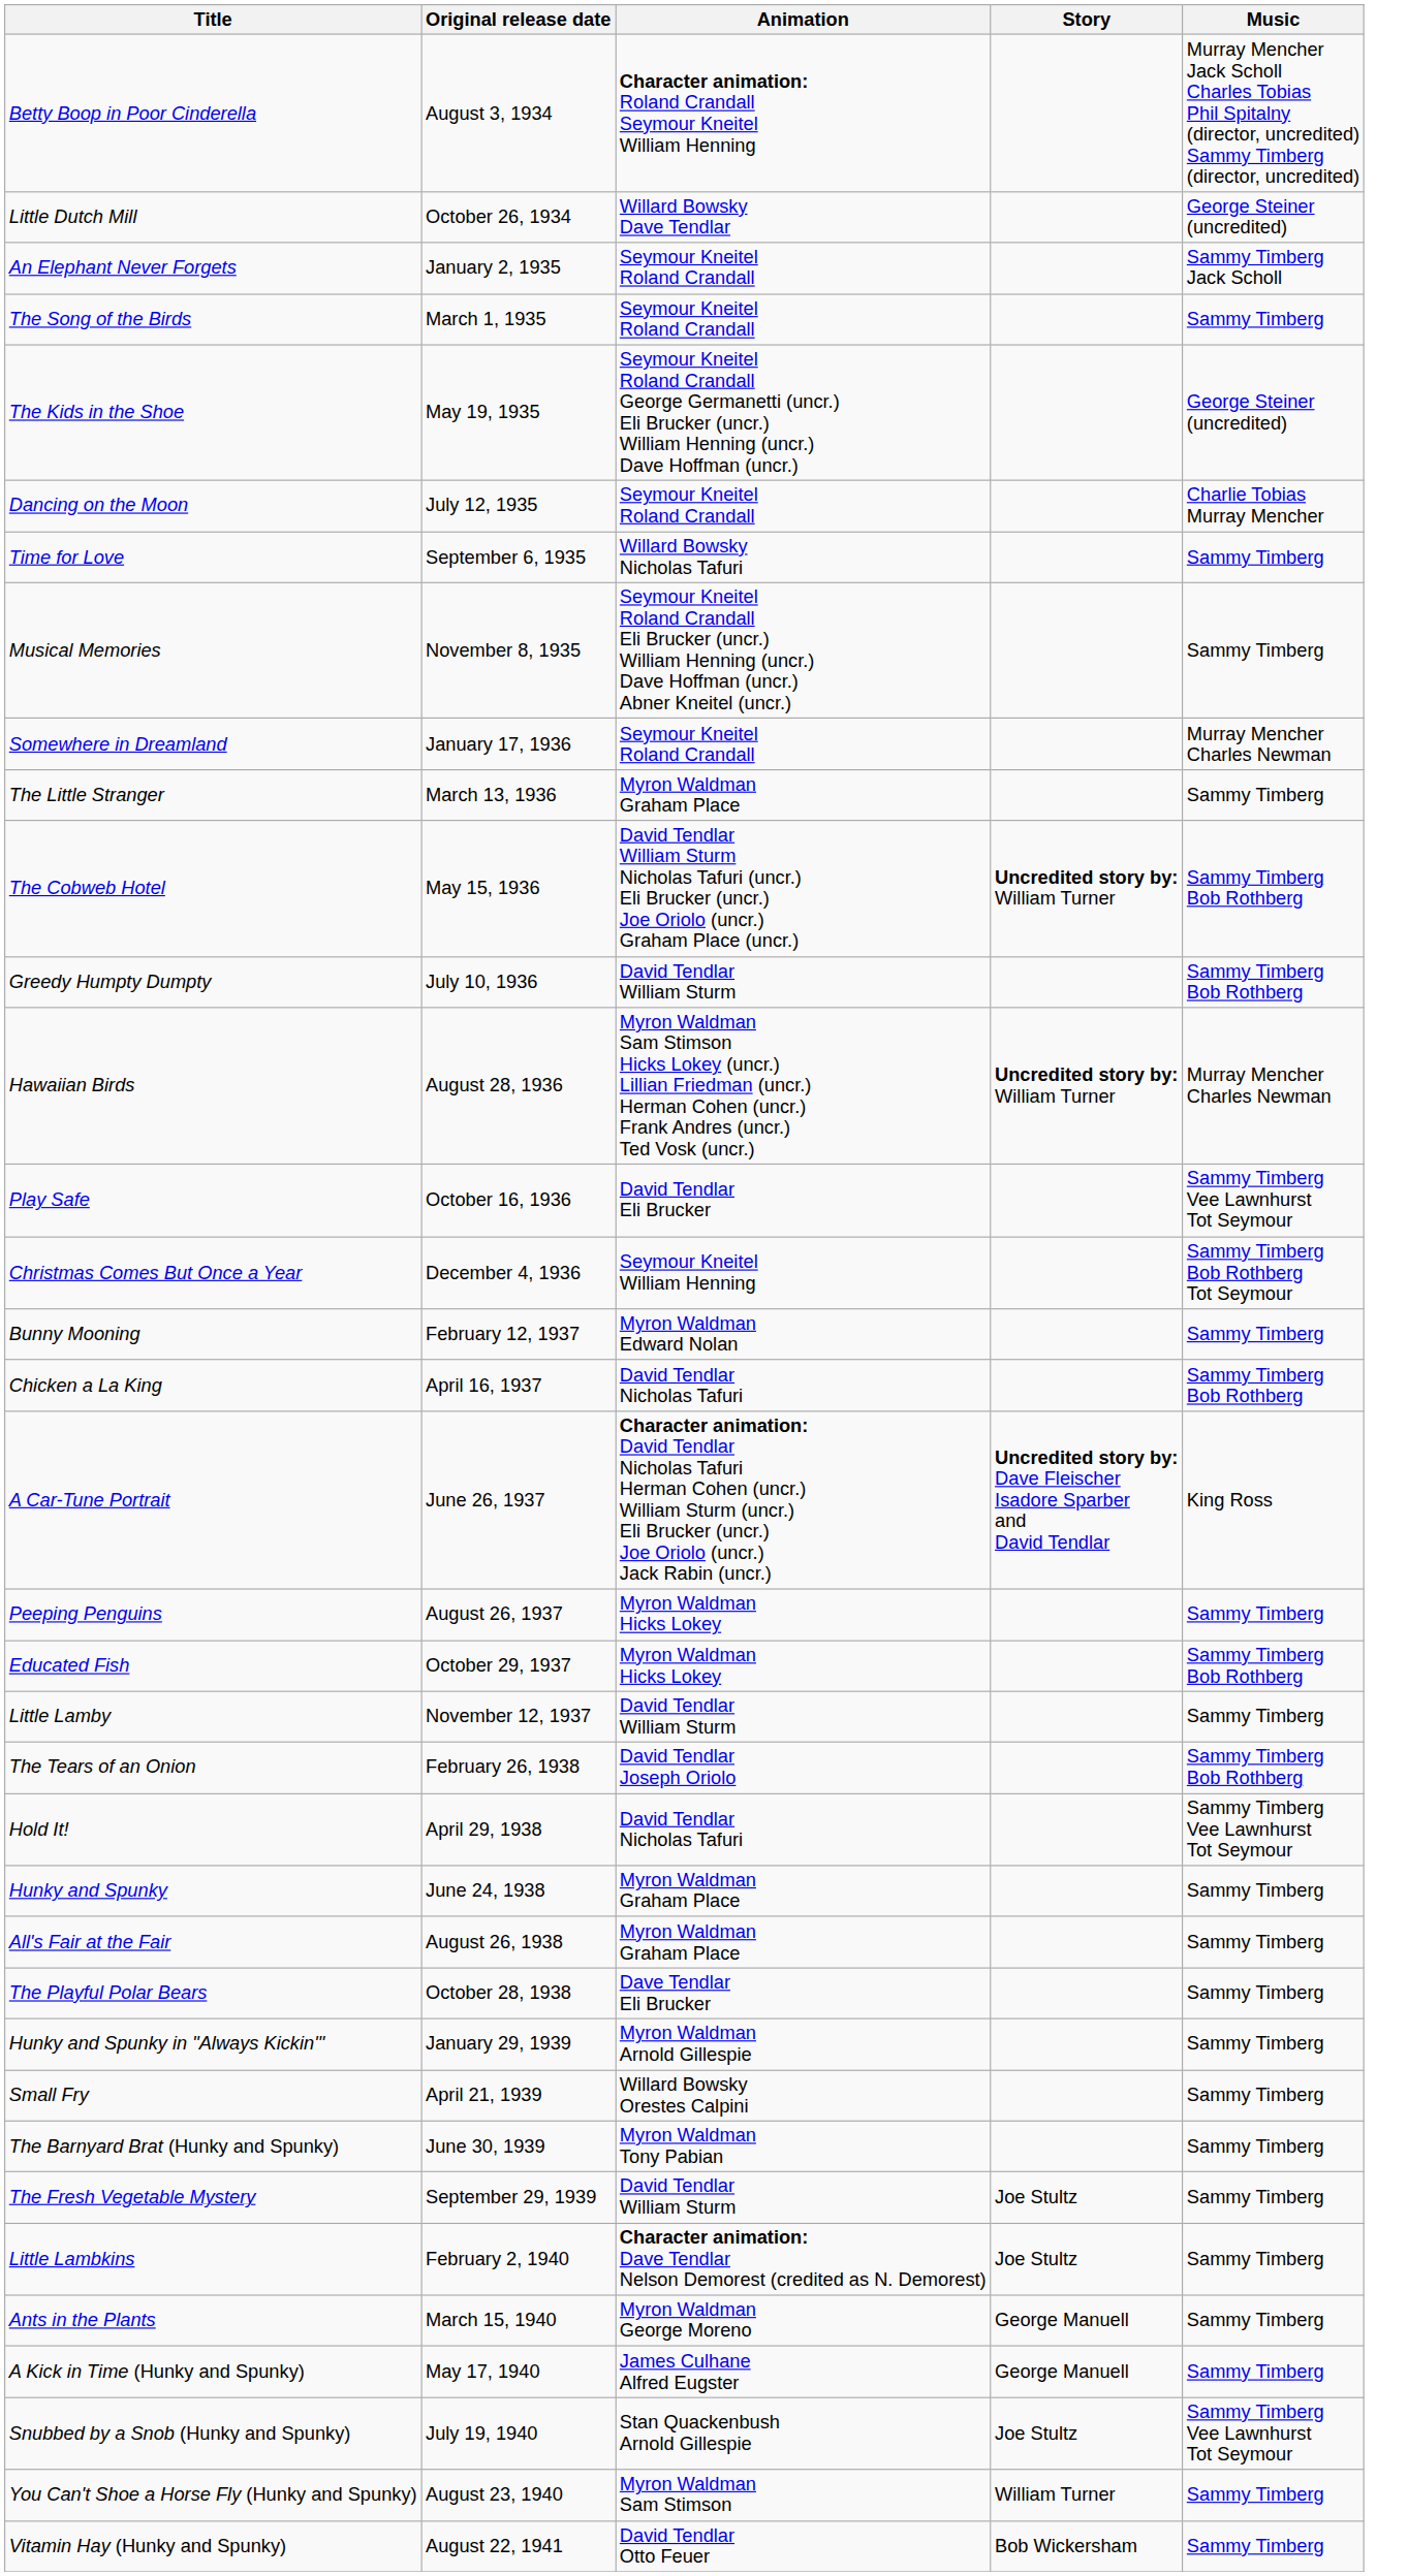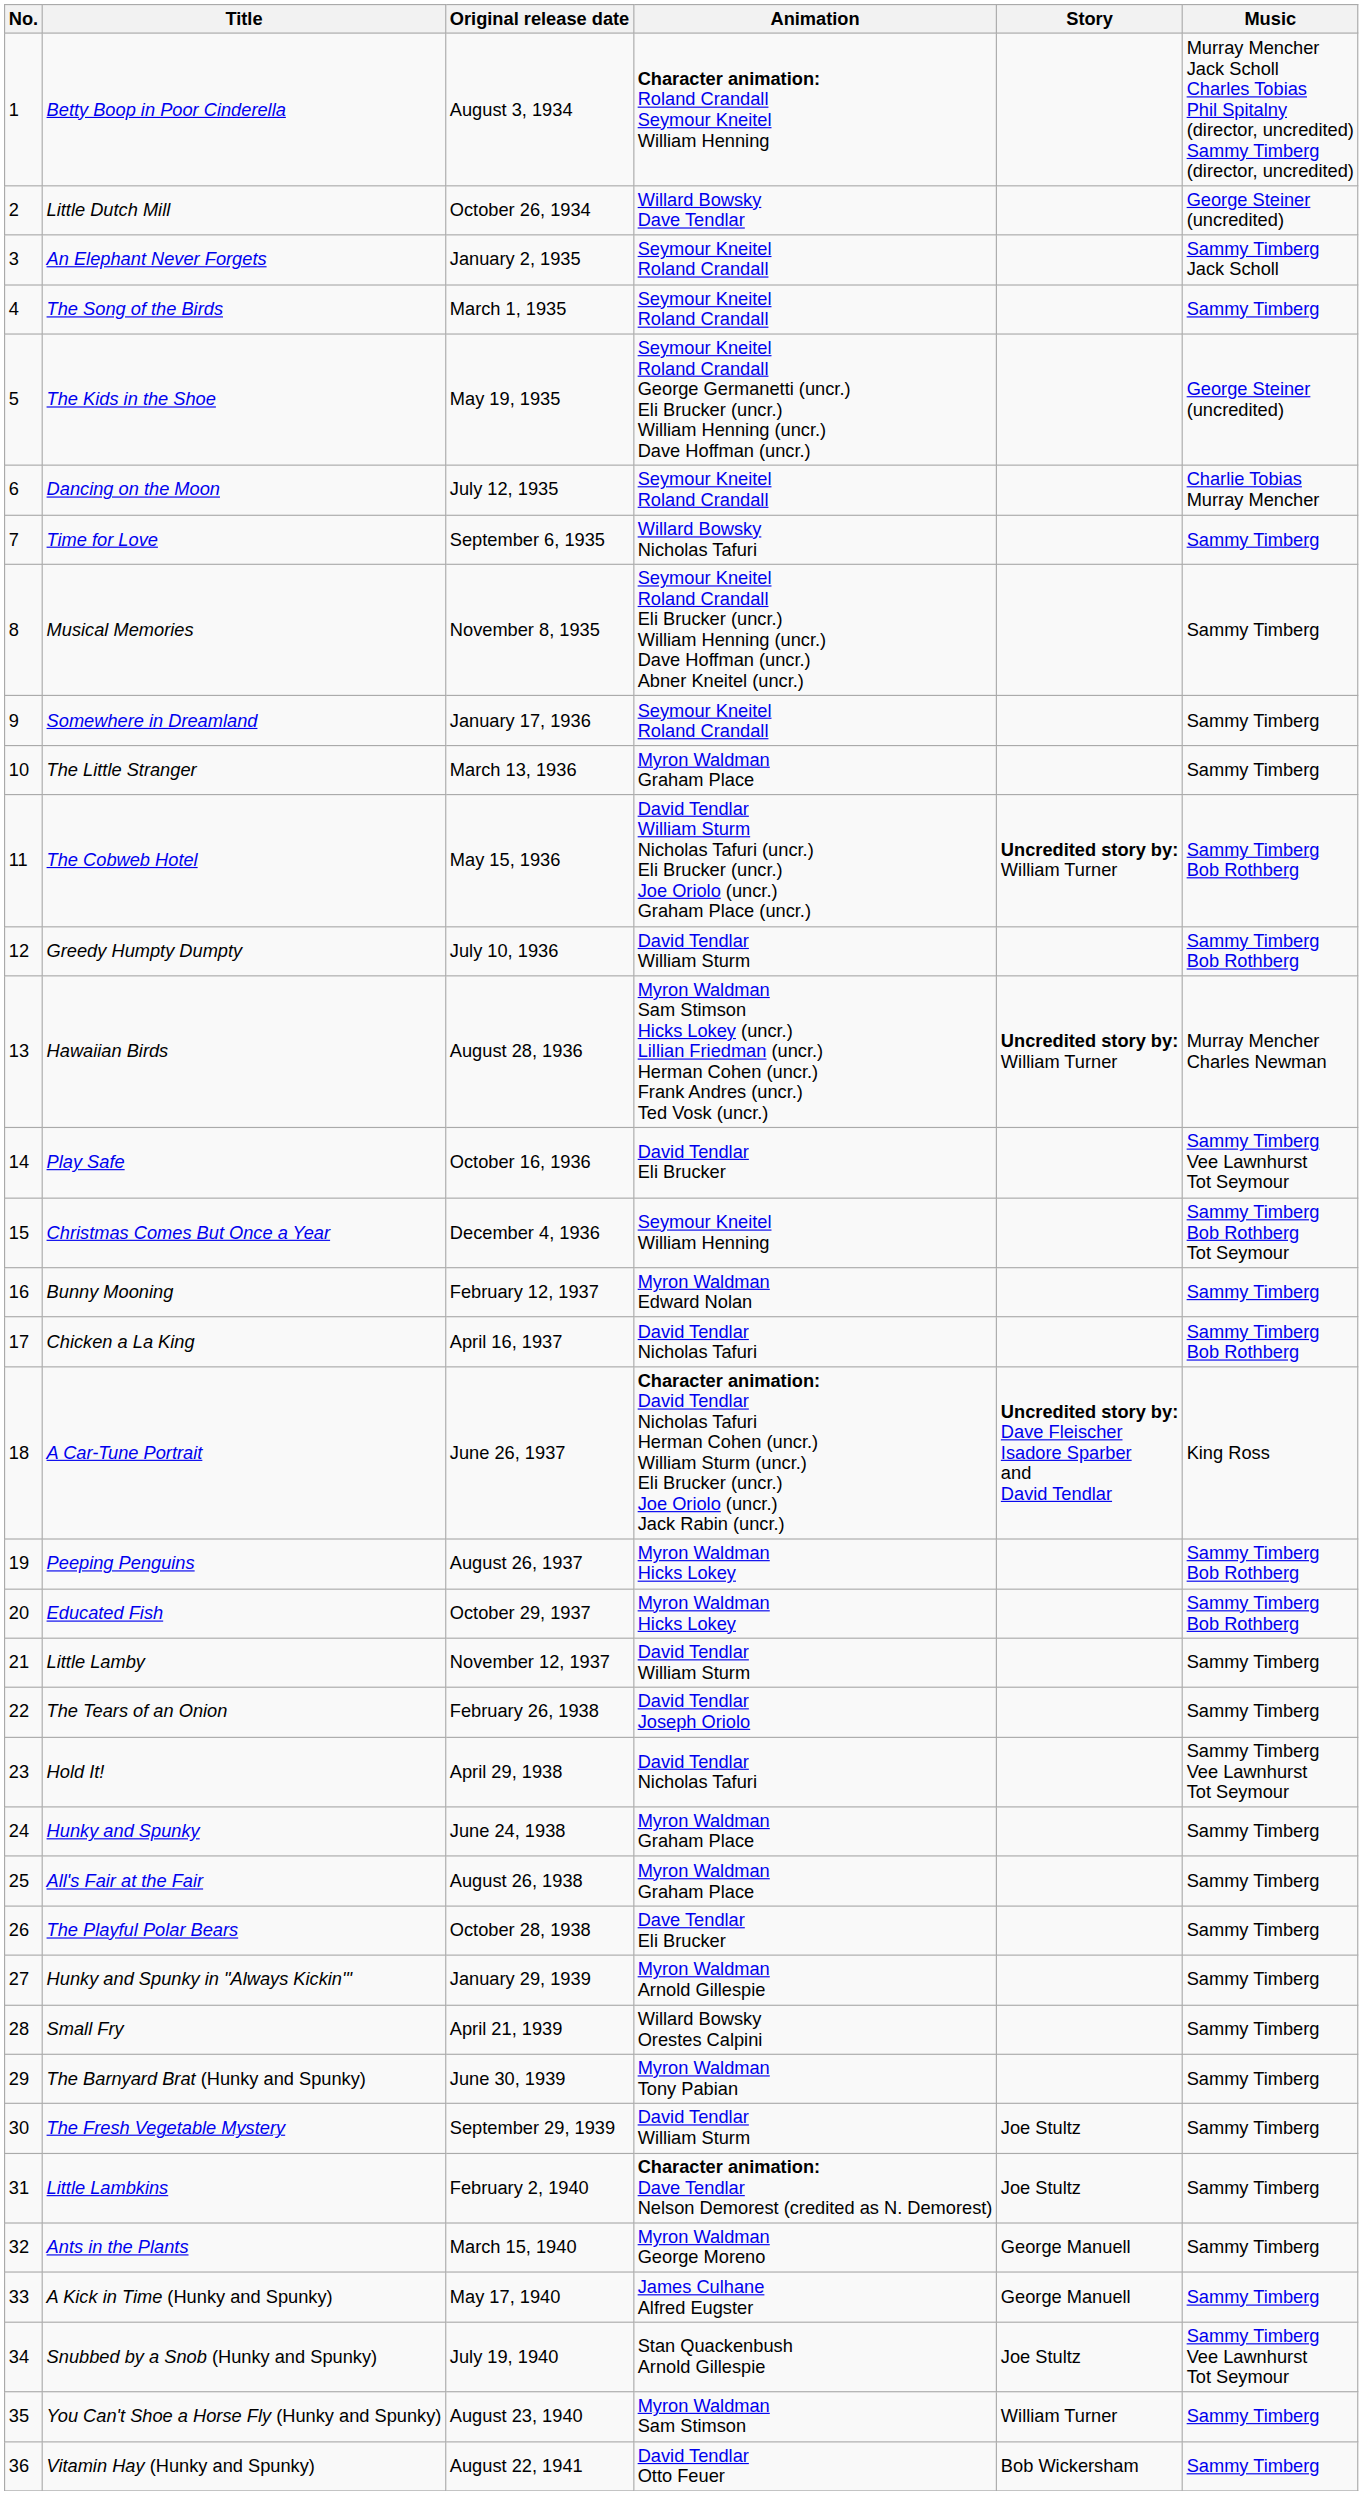 <table class="wikitable sortable">
 <tr>
+<th>No.</th>
 <th>Title</th>
 <th>Original release date</th>
 <th>Animation</th>
 <th>Story</th>
 <th>Music</th>
 </tr>
 <tr>
+<td>1</td>
 <td><em><a href='#'>Betty Boop in Poor Cinderella</a></em></td>
 <td>August 3, 1934</td>
 <td><strong>Character animation:</strong><br><a href='#'>Roland Crandall</a><br><a href='#'>Seymour Kneitel</a><br>William Henning</td>
 <td></td>
 <td>Murray Mencher<br>Jack Scholl<br><a href='#'>Charles Tobias</a><br><a href='#'>Phil Spitalny</a><br>(director, uncredited)<br><a href='#'>Sammy Timberg</a><br>(director, uncredited)</td>
 </tr>
 <tr>
+<td>2</td>
 <td><em>Little Dutch Mill</em></td>
 <td>October 26, 1934</td>
 <td><a href='#'>Willard Bowsky</a> <br> <a href='#'>Dave Tendlar</a></td>
 <td></td>
 <td><a href='#'>George Steiner</a> <br> (uncredited)</td>
 </tr>
 <tr>
+<td>3</td>
 <td><em><a href='#'>An Elephant Never Forgets</a></em></td>
 <td>January 2, 1935</td>
 <td><a href='#'>Seymour Kneitel</a> <br> <a href='#'>Roland Crandall</a></td>
 <td></td>
 <td><a href='#'>Sammy Timberg</a> <br> Jack Scholl</td>
 </tr>
 <tr>
+<td>4</td>
 <td><em><a href='#'>The Song of the Birds</a></em></td>
 <td>March 1, 1935</td>
 <td><a href='#'>Seymour Kneitel</a> <br> <a href='#'>Roland Crandall</a></td>
 <td></td>
 <td><a href='#'>Sammy Timberg</a></td>
 </tr>
 <tr>
+<td>5</td>
 <td><em><a href='#'>The Kids in the Shoe</a></em></td>
 <td>May 19, 1935</td>
 <td><a href='#'>Seymour Kneitel</a> <br> <a href='#'>Roland Crandall</a> <br> George Germanetti (uncr.) <br> Eli Brucker (uncr.) <br> William Henning (uncr.) <br> Dave Hoffman (uncr.)</td>
 <td></td>
 <td><a href='#'>George Steiner</a><br>(uncredited)</td>
 </tr>
 <tr>
+<td>6</td>
 <td><em><a href='#'>Dancing on the Moon</a></em></td>
 <td>July 12, 1935</td>
 <td><a href='#'>Seymour Kneitel</a> <br> <a href='#'>Roland Crandall</a></td>
 <td></td>
 <td><a href='#'>Charlie Tobias</a><br>Murray Mencher</td>
 </tr>
 <tr>
+<td>7</td>
 <td><em><a href='#'>Time for Love</a></em></td>
 <td>September 6, 1935</td>
 <td><a href='#'>Willard Bowsky</a> <br> Nicholas Tafuri</td>
 <td></td>
 <td><a href='#'>Sammy Timberg</a></td>
 </tr>
 <tr>
+<td>8</td>
 <td><em>Musical Memories</em></td>
 <td>November 8, 1935</td>
 <td><a href='#'>Seymour Kneitel</a> <br> <a href='#'>Roland Crandall</a> <br> Eli Brucker (uncr.) <br> William Henning (uncr.) <br> Dave Hoffman (uncr.) <br> Abner Kneitel (uncr.)</td>
 <td></td>
 <td>Sammy Timberg</td>
 </tr>
 <tr>
+<td>9</td>
 <td><em><a href='#'>Somewhere in Dreamland</a></em></td>
 <td>January 17, 1936</td>
 <td><a href='#'>Seymour Kneitel</a> <br> <a href='#'>Roland Crandall</a></td>
 <td></td>
-<td>Murray Mencher <br> Charles Newman</td>
+<td>Sammy Timberg</td>
 </tr>
 <tr>
+<td>10</td>
 <td><em>The Little Stranger</em></td>
 <td>March 13, 1936</td>
 <td><a href='#'>Myron Waldman</a> <br> Graham Place</td>
 <td></td>
 <td>Sammy Timberg</td>
 </tr>
 <tr>
+<td>11</td>
 <td><em><a href='#'>The Cobweb Hotel</a></em></td>
 <td>May 15, 1936</td>
 <td><a href='#'>David Tendlar</a> <br> <a href='#'>William Sturm</a> <br> Nicholas Tafuri (uncr.) <br> Eli Brucker (uncr.) <br> <a href='#'>Joe Oriolo</a> (uncr.) <br> Graham Place (uncr.)</td>
 <td><strong>Uncredited story by:</strong><br>William Turner</td>
 <td><a href='#'>Sammy Timberg</a> <br> <a href='#'>Bob Rothberg</a></td>
 </tr>
 <tr>
+<td>12</td>
 <td><em>Greedy Humpty Dumpty</em></td>
 <td>July 10, 1936</td>
 <td><a href='#'>David Tendlar</a> <br> William Sturm</td>
 <td></td>
 <td><a href='#'>Sammy Timberg</a> <br> <a href='#'>Bob Rothberg</a></td>
 </tr>
 <tr>
+<td>13</td>
 <td><em>Hawaiian Birds</em></td>
 <td>August 28, 1936</td>
 <td><a href='#'>Myron Waldman</a> <br> Sam Stimson <br> <a href='#'>Hicks Lokey</a> (uncr.) <br> <a href='#'>Lillian Friedman</a> (uncr.) <br> Herman Cohen (uncr.) <br> Frank Andres (uncr.)<br>Ted Vosk (uncr.)</td>
 <td><strong>Uncredited story by:</strong><br>William Turner</td>
 <td>Murray Mencher <br> Charles Newman</td>
 </tr>
 <tr>
+<td>14</td>
 <td><em><a href='#'>Play Safe</a></em></td>
 <td>October 16, 1936</td>
 <td><a href='#'>David Tendlar</a> <br> Eli Brucker</td>
 <td></td>
 <td><a href='#'>Sammy Timberg</a> <br> Vee Lawnhurst <br> Tot Seymour</td>
 </tr>
 <tr>
+<td>15</td>
 <td><em><a href='#'>Christmas Comes But Once a Year</a></em></td>
 <td>December 4, 1936</td>
 <td><a href='#'>Seymour Kneitel</a> <br> William Henning</td>
 <td></td>
 <td><a href='#'>Sammy Timberg</a> <br> <a href='#'>Bob Rothberg</a> <br> Tot Seymour</td>
 </tr>
 <tr>
+<td>16</td>
 <td><em>Bunny Mooning</em></td>
 <td>February 12, 1937</td>
 <td><a href='#'>Myron Waldman</a> <br> Edward Nolan</td>
 <td></td>
 <td><a href='#'>Sammy Timberg</a></td>
 </tr>
 <tr>
+<td>17</td>
 <td><em>Chicken a La King</em></td>
 <td>April 16, 1937</td>
 <td><a href='#'>David Tendlar</a> <br> Nicholas Tafuri</td>
 <td></td>
 <td><a href='#'>Sammy Timberg</a> <br> <a href='#'>Bob Rothberg</a></td>
 </tr>
 <tr>
+<td>18</td>
 <td><em><a href='#'>A Car-Tune Portrait</a></em></td>
 <td>June 26, 1937</td>
 <td><strong>Character animation:</strong><br><a href='#'>David Tendlar</a><br>Nicholas Tafuri<br>Herman Cohen (uncr.)<br>William Sturm (uncr.)<br>Eli Brucker (uncr.)<br><a href='#'>Joe Oriolo</a> (uncr.)<br>Jack Rabin (uncr.)</td>
 <td><strong>Uncredited story by:</strong><br><a href='#'>Dave Fleischer</a><br><a href='#'>Isadore Sparber</a><br>and<br><a href='#'>David Tendlar</a></td>
 <td>King Ross</td>
 </tr>
 <tr>
+<td>19</td>
 <td><em><a href='#'>Peeping Penguins</a></em></td>
 <td>August 26, 1937</td>
 <td><a href='#'>Myron Waldman</a> <br> <a href='#'>Hicks Lokey</a></td>
 <td></td>
-<td><a href='#'>Sammy Timberg</a></td>
+<td><a href='#'>Sammy Timberg</a> <br> <a href='#'>Bob Rothberg</a></td>
 </tr>
 <tr>
+<td>20</td>
 <td><em><a href='#'>Educated Fish</a></em></td>
 <td>October 29, 1937</td>
 <td><a href='#'>Myron Waldman</a> <br> <a href='#'>Hicks Lokey</a></td>
 <td></td>
 <td><a href='#'>Sammy Timberg</a> <br> <a href='#'>Bob Rothberg</a></td>
 </tr>
 <tr>
+<td>21</td>
 <td><em>Little Lamby</em></td>
 <td>November 12, 1937</td>
 <td><a href='#'>David Tendlar</a> <br> William Sturm</td>
 <td></td>
 <td>Sammy Timberg</td>
 </tr>
 <tr>
+<td>22</td>
 <td><em>The Tears of an Onion</em></td>
 <td>February 26, 1938</td>
 <td><a href='#'>David Tendlar</a> <br> <a href='#'>Joseph Oriolo</a></td>
 <td></td>
-<td><a href='#'>Sammy Timberg</a> <br> <a href='#'>Bob Rothberg</a></td>
+<td>Sammy Timberg</td>
 </tr>
 <tr>
+<td>23</td>
 <td><em>Hold It!</em></td>
 <td>April 29, 1938</td>
 <td><a href='#'>David Tendlar</a> <br> Nicholas Tafuri</td>
 <td></td>
 <td>Sammy Timberg <br> Vee Lawnhurst<br> Tot Seymour</td>
 </tr>
 <tr>
+<td>24</td>
 <td><em><a href='#'>Hunky and Spunky</a></em></td>
 <td>June 24, 1938</td>
 <td><a href='#'>Myron Waldman</a> <br> Graham Place</td>
 <td></td>
 <td>Sammy Timberg</td>
 </tr>
 <tr>
+<td>25</td>
 <td><em><a href='#'>All's Fair at the Fair</a></em></td>
 <td>August 26, 1938</td>
 <td><a href='#'>Myron Waldman</a> <br> Graham Place</td>
 <td></td>
 <td>Sammy Timberg</td>
 </tr>
 <tr>
+<td>26</td>
 <td><em><a href='#'>The Playful Polar Bears</a></em></td>
 <td>October 28, 1938</td>
 <td><a href='#'>Dave Tendlar</a> <br> Eli Brucker</td>
 <td></td>
 <td>Sammy Timberg</td>
 </tr>
 <tr>
+<td>27</td>
 <td><em>Hunky and Spunky in "Always Kickin'"</em></td>
 <td>January 29, 1939</td>
 <td><a href='#'>Myron Waldman</a> <br> Arnold Gillespie</td>
 <td></td>
 <td>Sammy Timberg</td>
 </tr>
 <tr>
+<td>28</td>
 <td><em>Small Fry</em></td>
 <td>April 21, 1939</td>
 <td>Willard Bowsky <br> Orestes Calpini</td>
 <td></td>
 <td>Sammy Timberg</td>
 </tr>
 <tr>
+<td>29</td>
 <td><em>The Barnyard Brat</em> (Hunky and Spunky)</td>
 <td>June 30, 1939</td>
 <td><a href='#'>Myron Waldman</a> <br> Tony Pabian</td>
 <td></td>
 <td>Sammy Timberg</td>
 </tr>
 <tr>
+<td>30</td>
 <td><em><a href='#'>The Fresh Vegetable Mystery</a></em></td>
 <td>September 29, 1939</td>
 <td><a href='#'>David Tendlar</a> <br> William Sturm</td>
 <td>Joe Stultz</td>
 <td>Sammy Timberg</td>
 </tr>
 <tr>
+<td>31</td>
 <td><em><a href='#'>Little Lambkins</a></em></td>
 <td>February 2, 1940</td>
 <td><strong>Character animation:</strong><br><a href='#'>Dave Tendlar</a><br>Nelson Demorest (credited as N. Demorest)</td>
 <td>Joe Stultz</td>
 <td>Sammy Timberg</td>
 </tr>
 <tr>
+<td>32</td>
 <td><em><a href='#'>Ants in the Plants</a></em></td>
 <td>March 15, 1940</td>
 <td><a href='#'>Myron Waldman</a> <br> George Moreno</td>
 <td>George Manuell</td>
 <td>Sammy Timberg</td>
 </tr>
 <tr>
+<td>33</td>
 <td><em>A Kick in Time</em> (Hunky and Spunky)</td>
 <td>May 17, 1940</td>
 <td><a href='#'>James Culhane</a> <br> Alfred Eugster</td>
 <td>George Manuell</td>
 <td><a href='#'>Sammy Timberg</a></td>
 </tr>
 <tr>
+<td>34</td>
 <td><em>Snubbed by a Snob</em> (Hunky and Spunky)</td>
 <td>July 19, 1940</td>
 <td>Stan Quackenbush <br> Arnold Gillespie</td>
 <td>Joe Stultz</td>
 <td><a href='#'>Sammy Timberg</a> <br> Vee Lawnhurst <br> Tot Seymour</td>
 </tr>
 <tr>
+<td>35</td>
 <td><em>You Can't Shoe a Horse Fly</em> (Hunky and Spunky)</td>
 <td>August 23, 1940</td>
 <td><a href='#'>Myron Waldman</a> <br> Sam Stimson</td>
 <td>William Turner</td>
 <td><a href='#'>Sammy Timberg</a></td>
 </tr>
 <tr>
+<td>36</td>
 <td><em>Vitamin Hay</em> (Hunky and Spunky)</td>
 <td>August 22, 1941</td>
 <td><a href='#'>David Tendlar</a> <br> Otto Feuer</td>
 <td>Bob Wickersham</td>
 <td><a href='#'>Sammy Timberg</a></td>
 </tr>
 </table>
